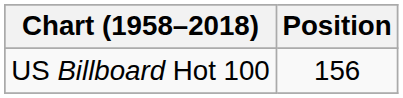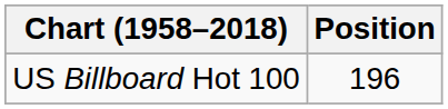 <table class="wikitable plainrowheaders">
 <tr>
 <th>Chart (1958–2018)</th>
 <th>Position</th>
 </tr>
 <tr>
 <td>US <em>Billboard</em> Hot 100</td>
-<td style="text-align:center;">156</td>
+<td style="text-align:center;">196</td>
 </tr>
 </table>
